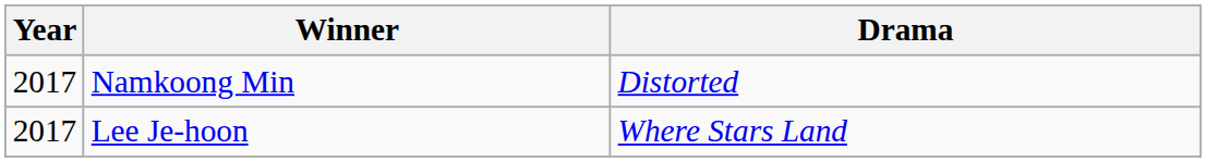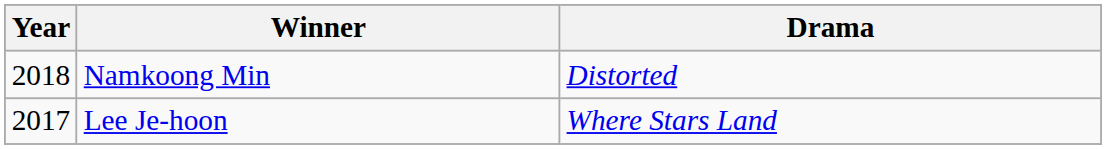 <table class="wikitable" style="width:600px">
 <tr>
 <th width=10>Year</th>
 <th>Winner</th>
 <th>Drama</th>
 </tr>
 <tr>
-<td>2017</td>
+<td>2018</td>
 <td><a href='#'>Namkoong Min</a></td>
 <td><em><a href='#'>Distorted</a></em></td>
 </tr>
 <tr>
 <td>2017</td>
 <td><a href='#'>Lee Je-hoon</a></td>
 <td><em><a href='#'>Where Stars Land</a></em></td>
 </tr>
 </table>
